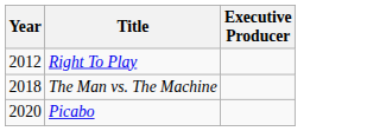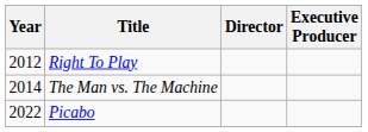 <table class="wikitable">
 <tr>
 <th>Year</th>
 <th>Title</th>
+<th>Director</th>
 <th>Executive<br>Producer</th>
 </tr>
 <tr>
 <td>2012</td>
 <td><em><a href='#'>Right To Play</a></em></td>
 <td></td>
-</tr>
-<tr>
-<td>2018</td>
-<td><em>The Man vs. The Machine</em></td>
 <td></td>
 </tr>
 <tr>
-<td>2020</td>
+<td>2014</td>
+<td><em>The Man vs. The Machine</em></td>
+<td></td>
+<td></td>
+</tr>
+<tr>
+<td>2022</td>
 <td><em><a href='#'>Picabo</a></em></td>
+<td></td>
 <td></td>
 </tr>
 </table>
